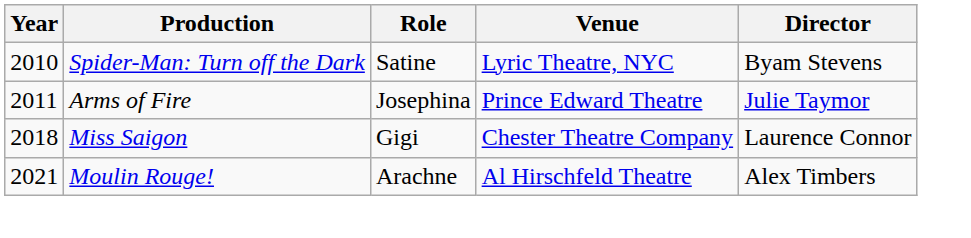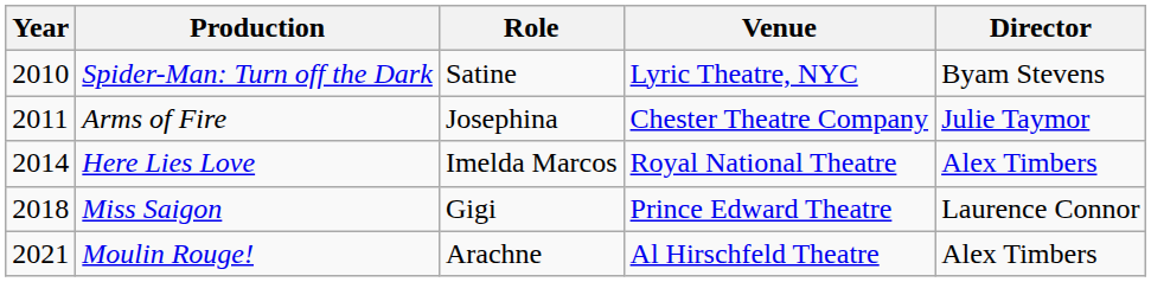 <table class="wikitable">
 <tr>
 <th>Year</th>
 <th>Production</th>
 <th>Role</th>
 <th>Venue</th>
 <th>Director</th>
 </tr>
 <tr>
 <td>2010</td>
 <td><em><a href='#'>Spider-Man: Turn off the Dark</a></em></td>
 <td>Satine</td>
 <td><a href='#'>Lyric Theatre, NYC</a></td>
 <td>Byam Stevens</td>
 </tr>
 <tr>
 <td>2011</td>
 <td><em>Arms of Fire</em></td>
 <td>Josephina</td>
-<td><a href='#'>Prince Edward Theatre</a></td>
+<td><a href='#'>Chester Theatre Company</a></td>
 <td><a href='#'>Julie Taymor</a></td>
+</tr>
+<tr>
+<td>2014</td>
+<td><em><a href='#'>Here Lies Love</a></em></td>
+<td>Imelda Marcos</td>
+<td><a href='#'>Royal National Theatre</a></td>
+<td><a href='#'>Alex Timbers</a></td>
 </tr>
 <tr>
 <td>2018</td>
 <td><em><a href='#'>Miss Saigon</a></em></td>
 <td>Gigi</td>
-<td><a href='#'>Chester Theatre Company</a></td>
+<td><a href='#'>Prince Edward Theatre</a></td>
 <td>Laurence Connor</td>
 </tr>
 <tr>
 <td>2021</td>
 <td><em><a href='#'>Moulin Rouge!</a></em></td>
 <td>Arachne</td>
 <td><a href='#'>Al Hirschfeld Theatre</a></td>
 <td>Alex Timbers</td>
 </tr>
 </table>
